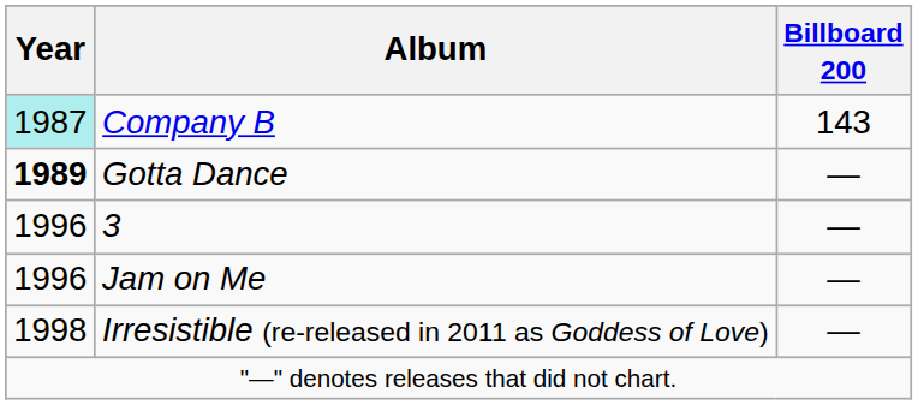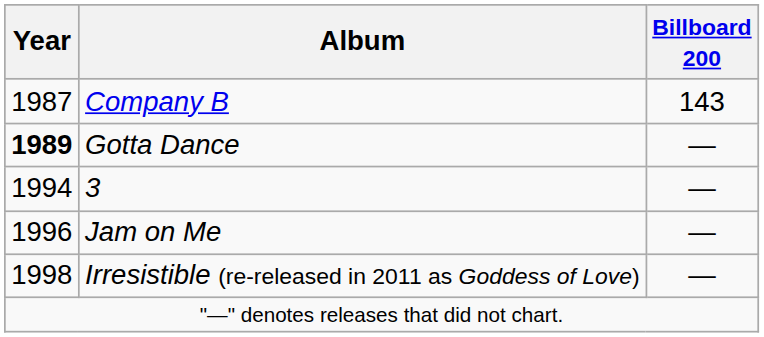 <table class="wikitable">
 <tr>
 <th>Year</th>
 <th>Album</th>
 <th style="width:45px;"><small><a href='#'>Billboard 200</a></small><br></th>
 </tr>
 <tr>
-<td style="background: paleturquoise;">1987</td>
+<td>1987</td>
 <td><em><a href='#'>Company B</a></em></td>
 <td align=center>143</td>
 </tr>
 <tr>
 <td><strong>1989</strong></td>
 <td><em>Gotta Dance</em></td>
 <td align=center>—</td>
 </tr>
 <tr>
-<td>1996</td>
+<td>1994</td>
 <td><em>3</em></td>
 <td align=center>—</td>
 </tr>
 <tr>
 <td>1996</td>
 <td><em>Jam on Me</em></td>
 <td align=center>—</td>
 </tr>
 <tr>
 <td>1998</td>
 <td><em>Irresistible</em>  <small>(re-released in 2011 as <em>Goddess of Love</em>)</small></td>
 <td align=center>—</td>
 </tr>
 <tr>
 <td colspan="6" style="text-align:center; font-size:9pt;">"—" denotes releases that did not chart.</td>
 </tr>
 </table>
